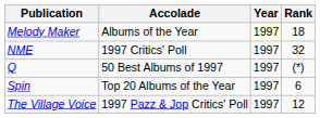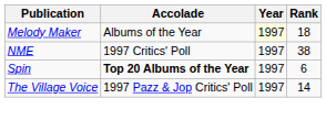 <table class="wikitable">
 <tr>
 <th>Publication</th>
 <th>Accolade</th>
 <th>Year</th>
 <th>Rank</th>
 </tr>
 <tr>
 <td><em><a href='#'>Melody Maker</a></em></td>
 <td>Albums of the Year</td>
 <td style="background: lightyellow;">1997</td>
 <td style="text-align:center;">18</td>
 </tr>
 <tr>
 <td><em><a href='#'>NME</a></em></td>
 <td>1997 Critics' Poll</td>
 <td>1997</td>
-<td style="text-align:center;">32</td>
-</tr>
-<tr>
-<td><em><a href='#'>Q</a></em></td>
-<td>50 Best Albums of 1997</td>
-<td>1997</td>
-<td style="text-align:center;">(*)</td>
+<td style="text-align:center;">38</td>
 </tr>
 <tr>
 <td><em><a href='#'>Spin</a></em></td>
-<td>Top 20 Albums of the Year</td>
+<td><strong>Top 20 Albums of the Year</strong></td>
 <td>1997</td>
 <td style="text-align:center;">6</td>
 </tr>
 <tr>
 <td><em><a href='#'>The Village Voice</a></em></td>
 <td>1997 <a href='#'>Pazz & Jop</a> Critics' Poll</td>
 <td>1997</td>
-<td style="text-align:center;">12</td>
+<td style="text-align:center;">14</td>
 </tr>
 </table>
